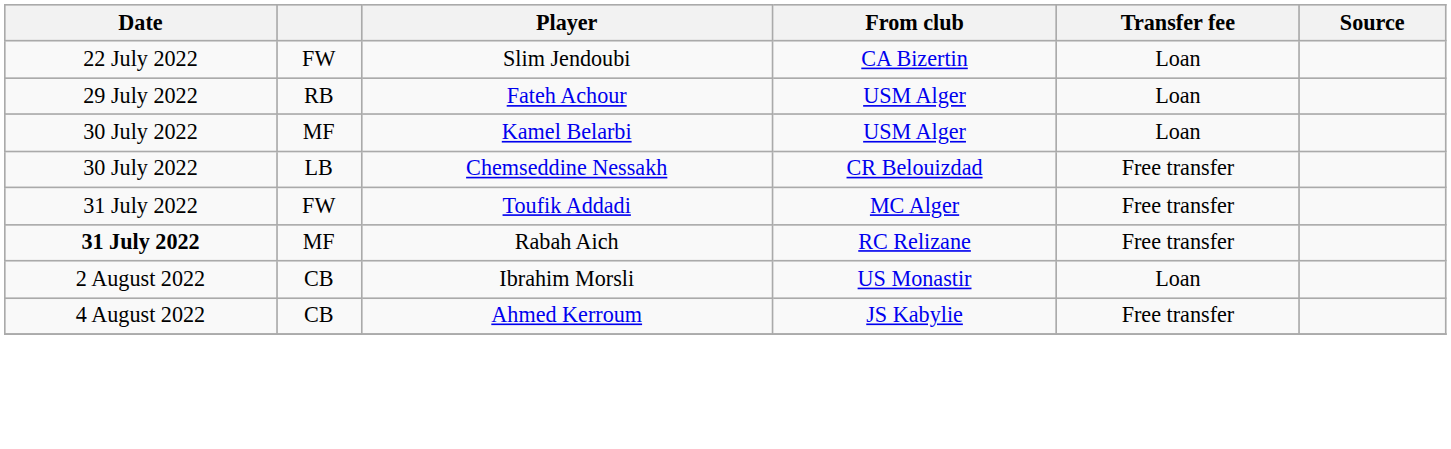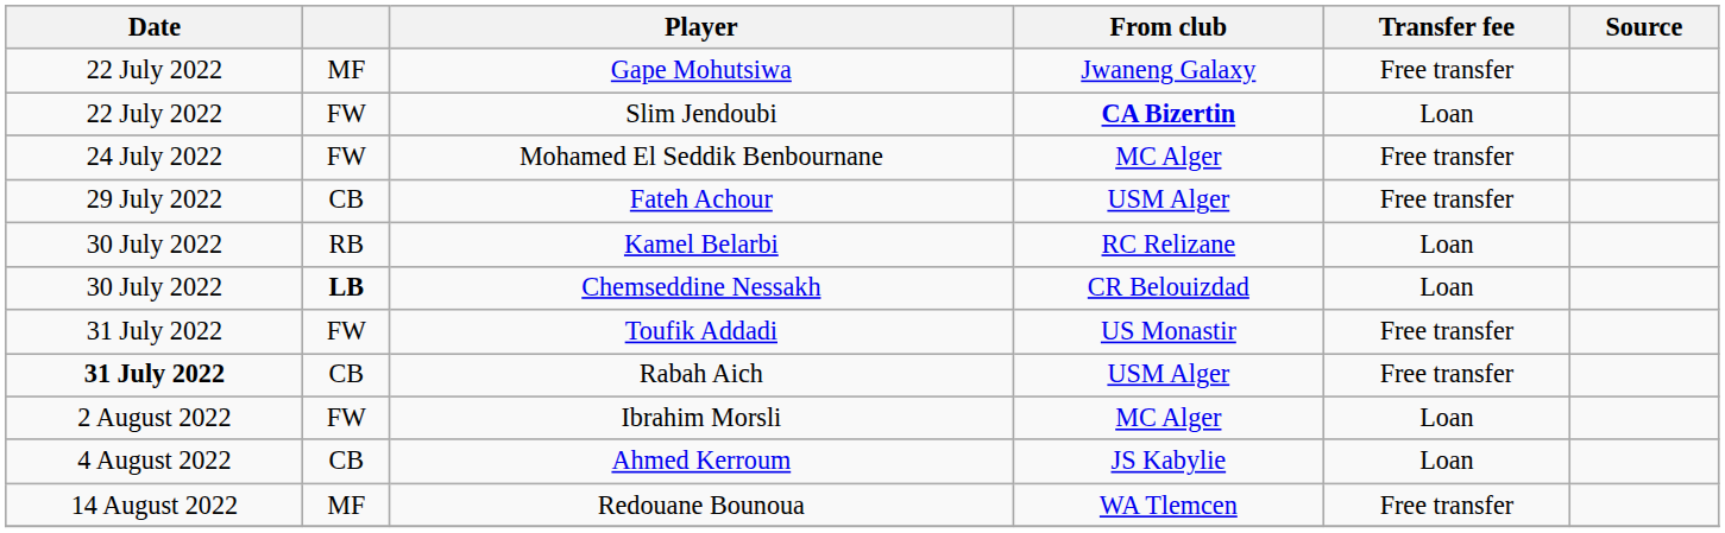 <table class="wikitable sortable" style="width:70%; text-align:center; font-size:85%; text-align:centre;">
 <tr>
 <th>Date</th>
 <th></th>
 <th>Player</th>
 <th>From club</th>
 <th>Transfer fee</th>
 <th>Source</th>
 </tr>
 <tr>
 <td>22 July 2022</td>
+<td>MF</td>
+<td> <a href='#'>Gape Mohutsiwa</a></td>
+<td> <a href='#'>Jwaneng Galaxy</a></td>
+<td>Free transfer</td>
+<td></td>
+</tr>
+<tr>
+<td>22 July 2022</td>
 <td>FW</td>
 <td> Slim Jendoubi</td>
-<td> <a href='#'>CA Bizertin</a></td>
+<td><strong> <a href='#'>CA Bizertin</a></strong></td>
 <td>Loan</td>
 <td></td>
 </tr>
 <tr>
+<td>24 July 2022</td>
+<td>FW</td>
+<td> Mohamed El Seddik Benbournane</td>
+<td><a href='#'>MC Alger</a></td>
+<td>Free transfer</td>
+<td></td>
+</tr>
+<tr>
 <td>29 July 2022</td>
-<td>RB</td>
+<td>CB</td>
 <td> <a href='#'>Fateh Achour</a></td>
 <td><a href='#'>USM Alger</a></td>
+<td>Free transfer</td>
+<td></td>
+</tr>
+<tr>
+<td>30 July 2022</td>
+<td>RB</td>
+<td> <a href='#'>Kamel Belarbi</a></td>
+<td><a href='#'>RC Relizane</a></td>
 <td>Loan</td>
 <td></td>
 </tr>
 <tr>
 <td>30 July 2022</td>
-<td>MF</td>
-<td> <a href='#'>Kamel Belarbi</a></td>
-<td><a href='#'>USM Alger</a></td>
-<td>Loan</td>
-<td></td>
-</tr>
-<tr>
-<td>30 July 2022</td>
-<td>LB</td>
+<td><strong>LB</strong></td>
 <td> <a href='#'>Chemseddine Nessakh</a></td>
 <td><a href='#'>CR Belouizdad</a></td>
-<td>Free transfer</td>
+<td>Loan</td>
 <td></td>
 </tr>
 <tr>
 <td>31 July 2022</td>
 <td>FW</td>
 <td> <a href='#'>Toufik Addadi</a></td>
-<td><a href='#'>MC Alger</a></td>
+<td> <a href='#'>US Monastir</a></td>
 <td>Free transfer</td>
 <td></td>
 </tr>
 <tr>
 <td><strong>31 July 2022</strong></td>
-<td>MF</td>
+<td>CB</td>
 <td> Rabah Aich</td>
-<td><a href='#'>RC Relizane</a></td>
+<td><a href='#'>USM Alger</a></td>
 <td>Free transfer</td>
 <td></td>
 </tr>
 <tr>
 <td>2 August 2022</td>
-<td>CB</td>
+<td>FW</td>
 <td> Ibrahim Morsli</td>
-<td> <a href='#'>US Monastir</a></td>
+<td><a href='#'>MC Alger</a></td>
 <td>Loan</td>
 <td></td>
 </tr>
 <tr>
 <td>4 August 2022</td>
 <td>CB</td>
 <td> <a href='#'>Ahmed Kerroum</a></td>
 <td><a href='#'>JS Kabylie</a></td>
+<td>Loan</td>
+<td></td>
+</tr>
+<tr>
+<td>14 August 2022</td>
+<td>MF</td>
+<td> Redouane Bounoua</td>
+<td><a href='#'>WA Tlemcen</a></td>
 <td>Free transfer</td>
 <td></td>
 </tr>
 <tr>
 </tr>
 </table>
